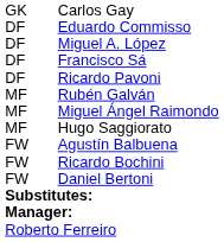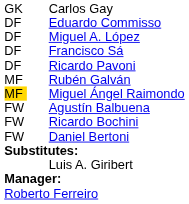 <table cellspacing="0" cellpadding="0" style="font-size:90%; margin:0.2em auto;">
 <tr>
 <th width="25"></th>
 <th width="25"></th>
 </tr>
 <tr v>
 <td>GK</td>
 <td></td>
 <td> Carlos Gay</td>
 </tr>
 <tr>
 <td>DF</td>
 <td></td>
 <td> <a href='#'>Eduardo Commisso</a></td>
 </tr>
 <tr>
 <td>DF</td>
 <td></td>
 <td> <a href='#'>Miguel A. López</a></td>
 </tr>
 <tr>
 <td>DF</td>
 <td></td>
 <td> <a href='#'>Francisco Sá</a></td>
 </tr>
 <tr>
 <td>DF</td>
 <td></td>
 <td> <a href='#'>Ricardo Pavoni</a></td>
 </tr>
 <tr>
 <td>MF</td>
 <td></td>
 <td> <a href='#'>Rubén Galván</a></td>
 </tr>
 <tr>
-<td>MF</td>
+<td style="background: gold;">MF</td>
 <td></td>
 <td> <a href='#'>Miguel Ángel Raimondo</a></td>
-</tr>
-<tr>
-<td>MF</td>
-<td></td>
-<td> Hugo Saggiorato</td>
-<td></td>
-<td></td>
 </tr>
 <tr>
 <td>FW</td>
 <td></td>
 <td> <a href='#'>Agustín Balbuena</a></td>
 </tr>
 <tr>
 <td>FW</td>
 <td></td>
 <td> <a href='#'>Ricardo Bochini</a></td>
 </tr>
 <tr>
 <td>FW</td>
 <td></td>
 <td> <a href='#'>Daniel Bertoni</a></td>
 </tr>
 <tr>
 <td colspan=3><strong>Substitutes:</strong></td>
 </tr>
 <tr>
+<td></td>
+<td></td>
+<td> Luis A. Giribert</td>
+<td></td>
+<td></td>
+</tr>
+<tr>
 <td colspan=3><strong>Manager:</strong></td>
 </tr>
 <tr>
 <td colspan=5> <a href='#'>Roberto Ferreiro</a></td>
 </tr>
 </table>
